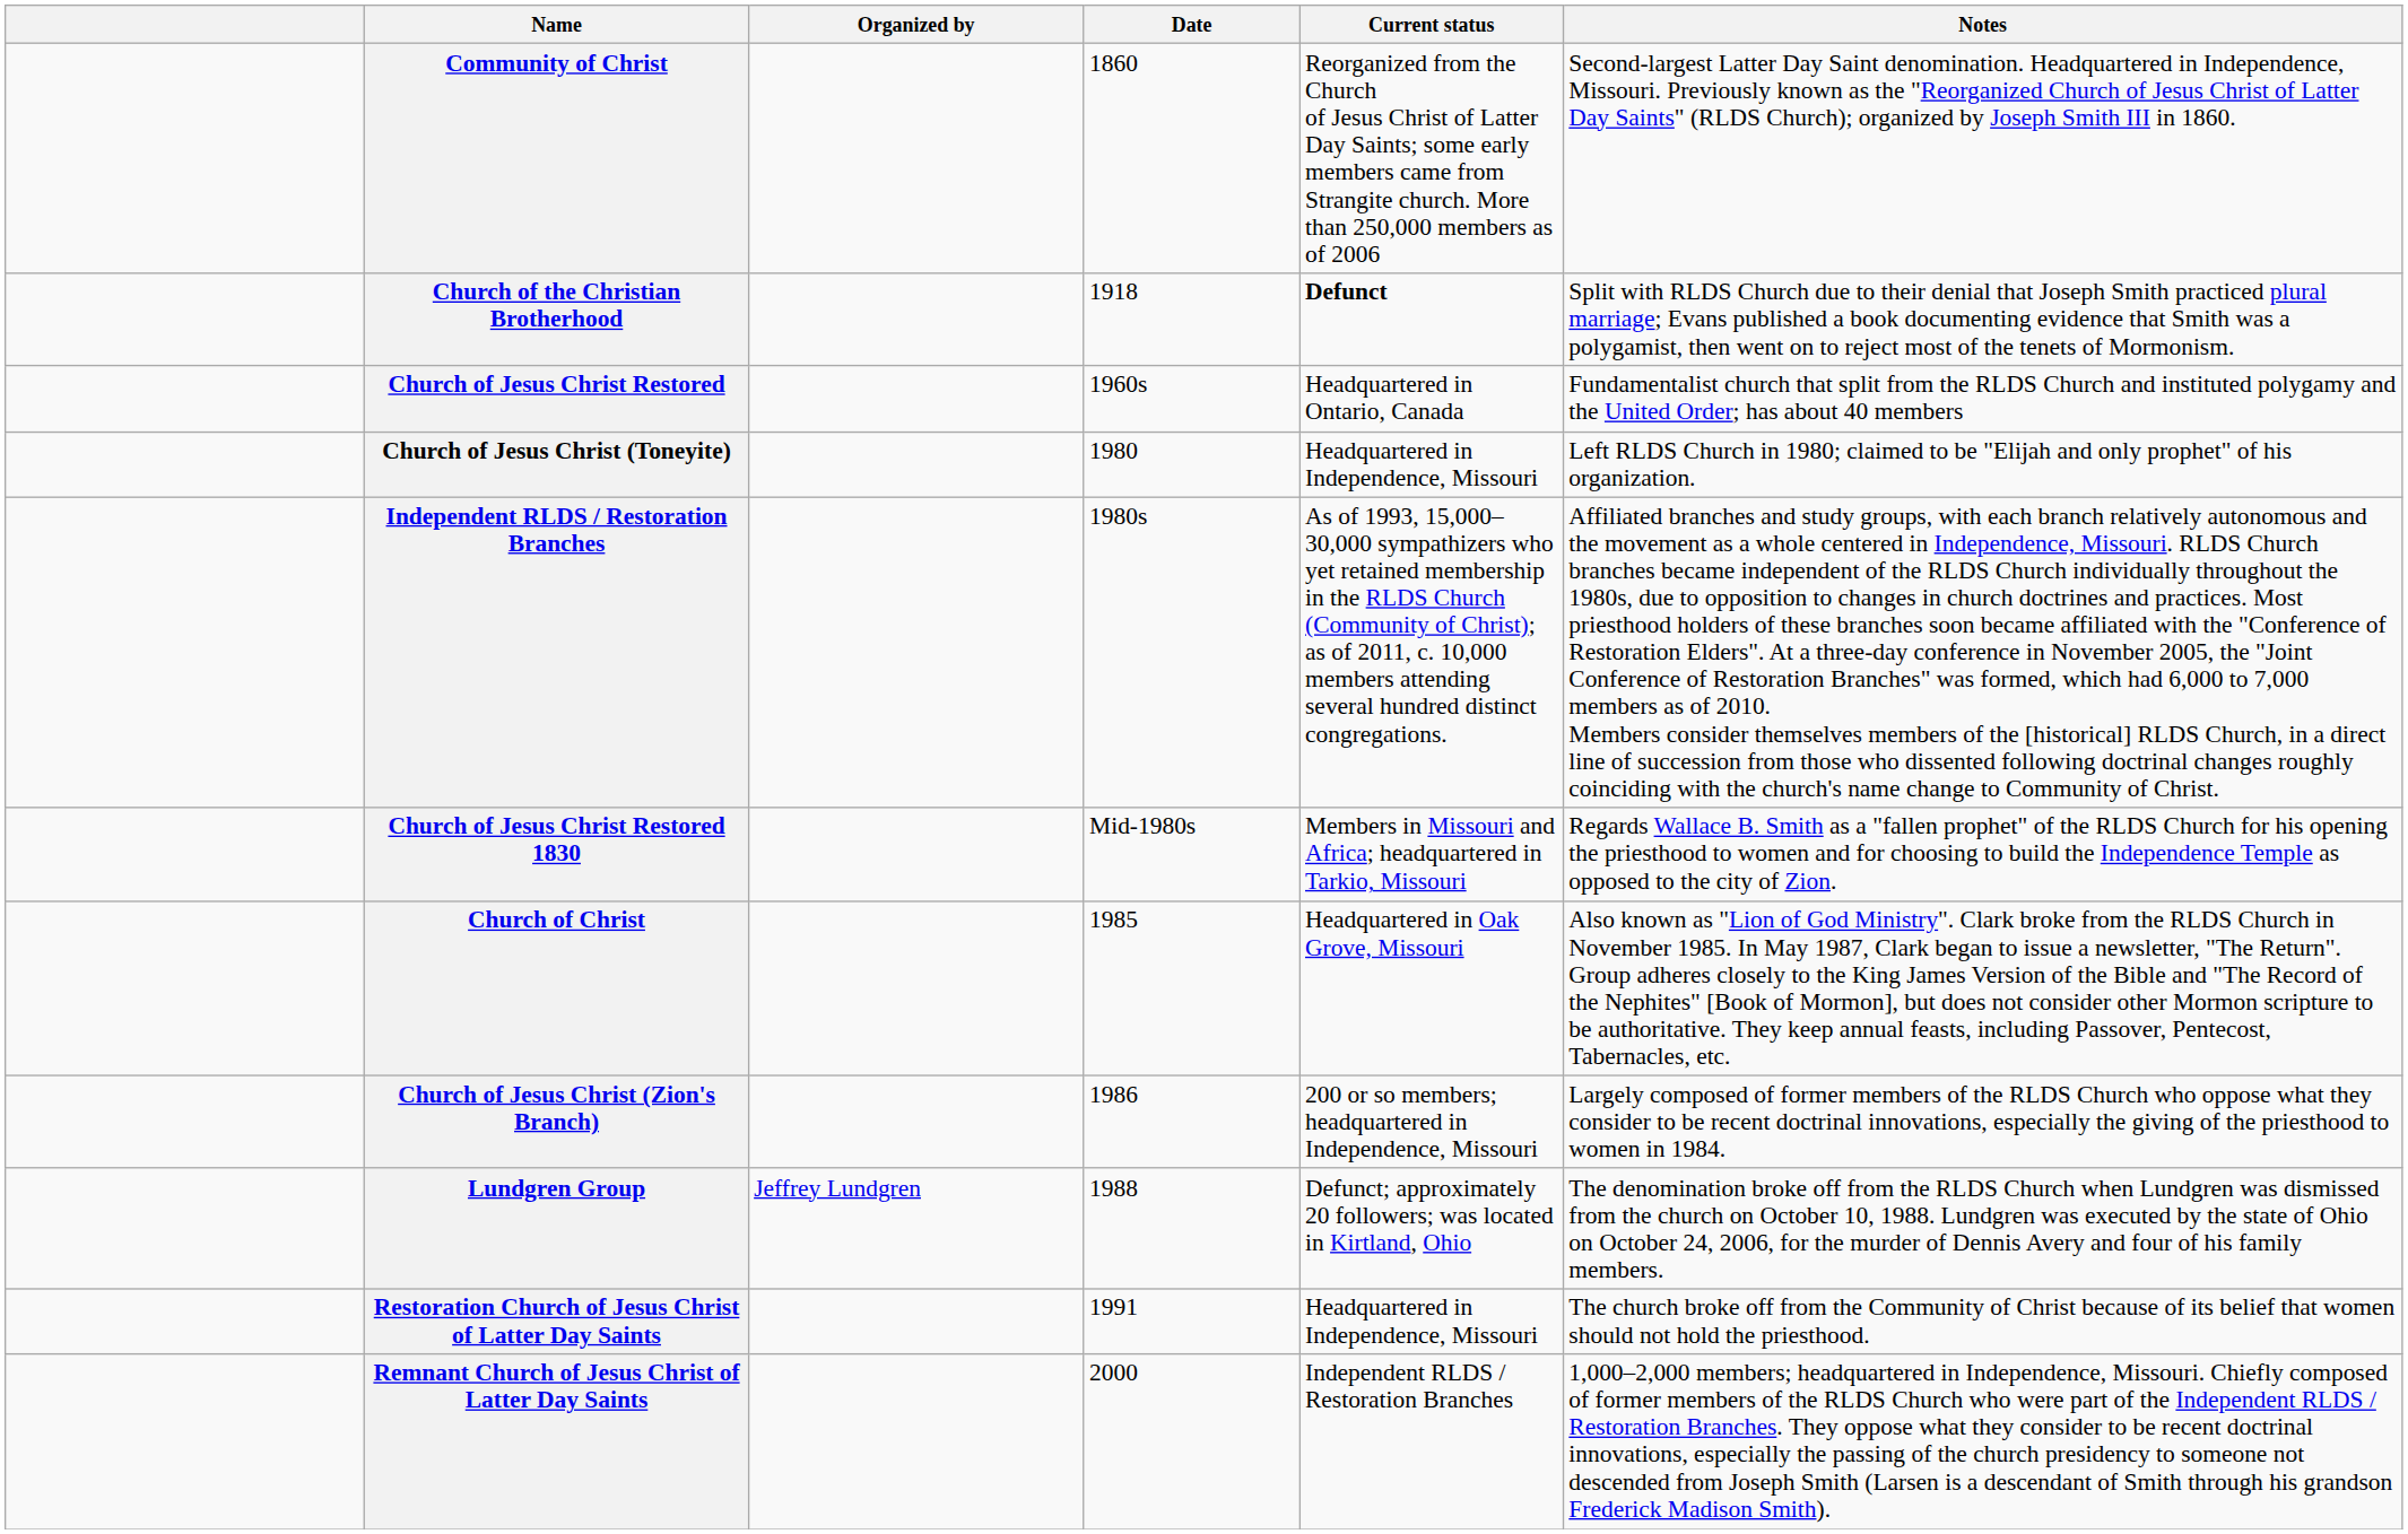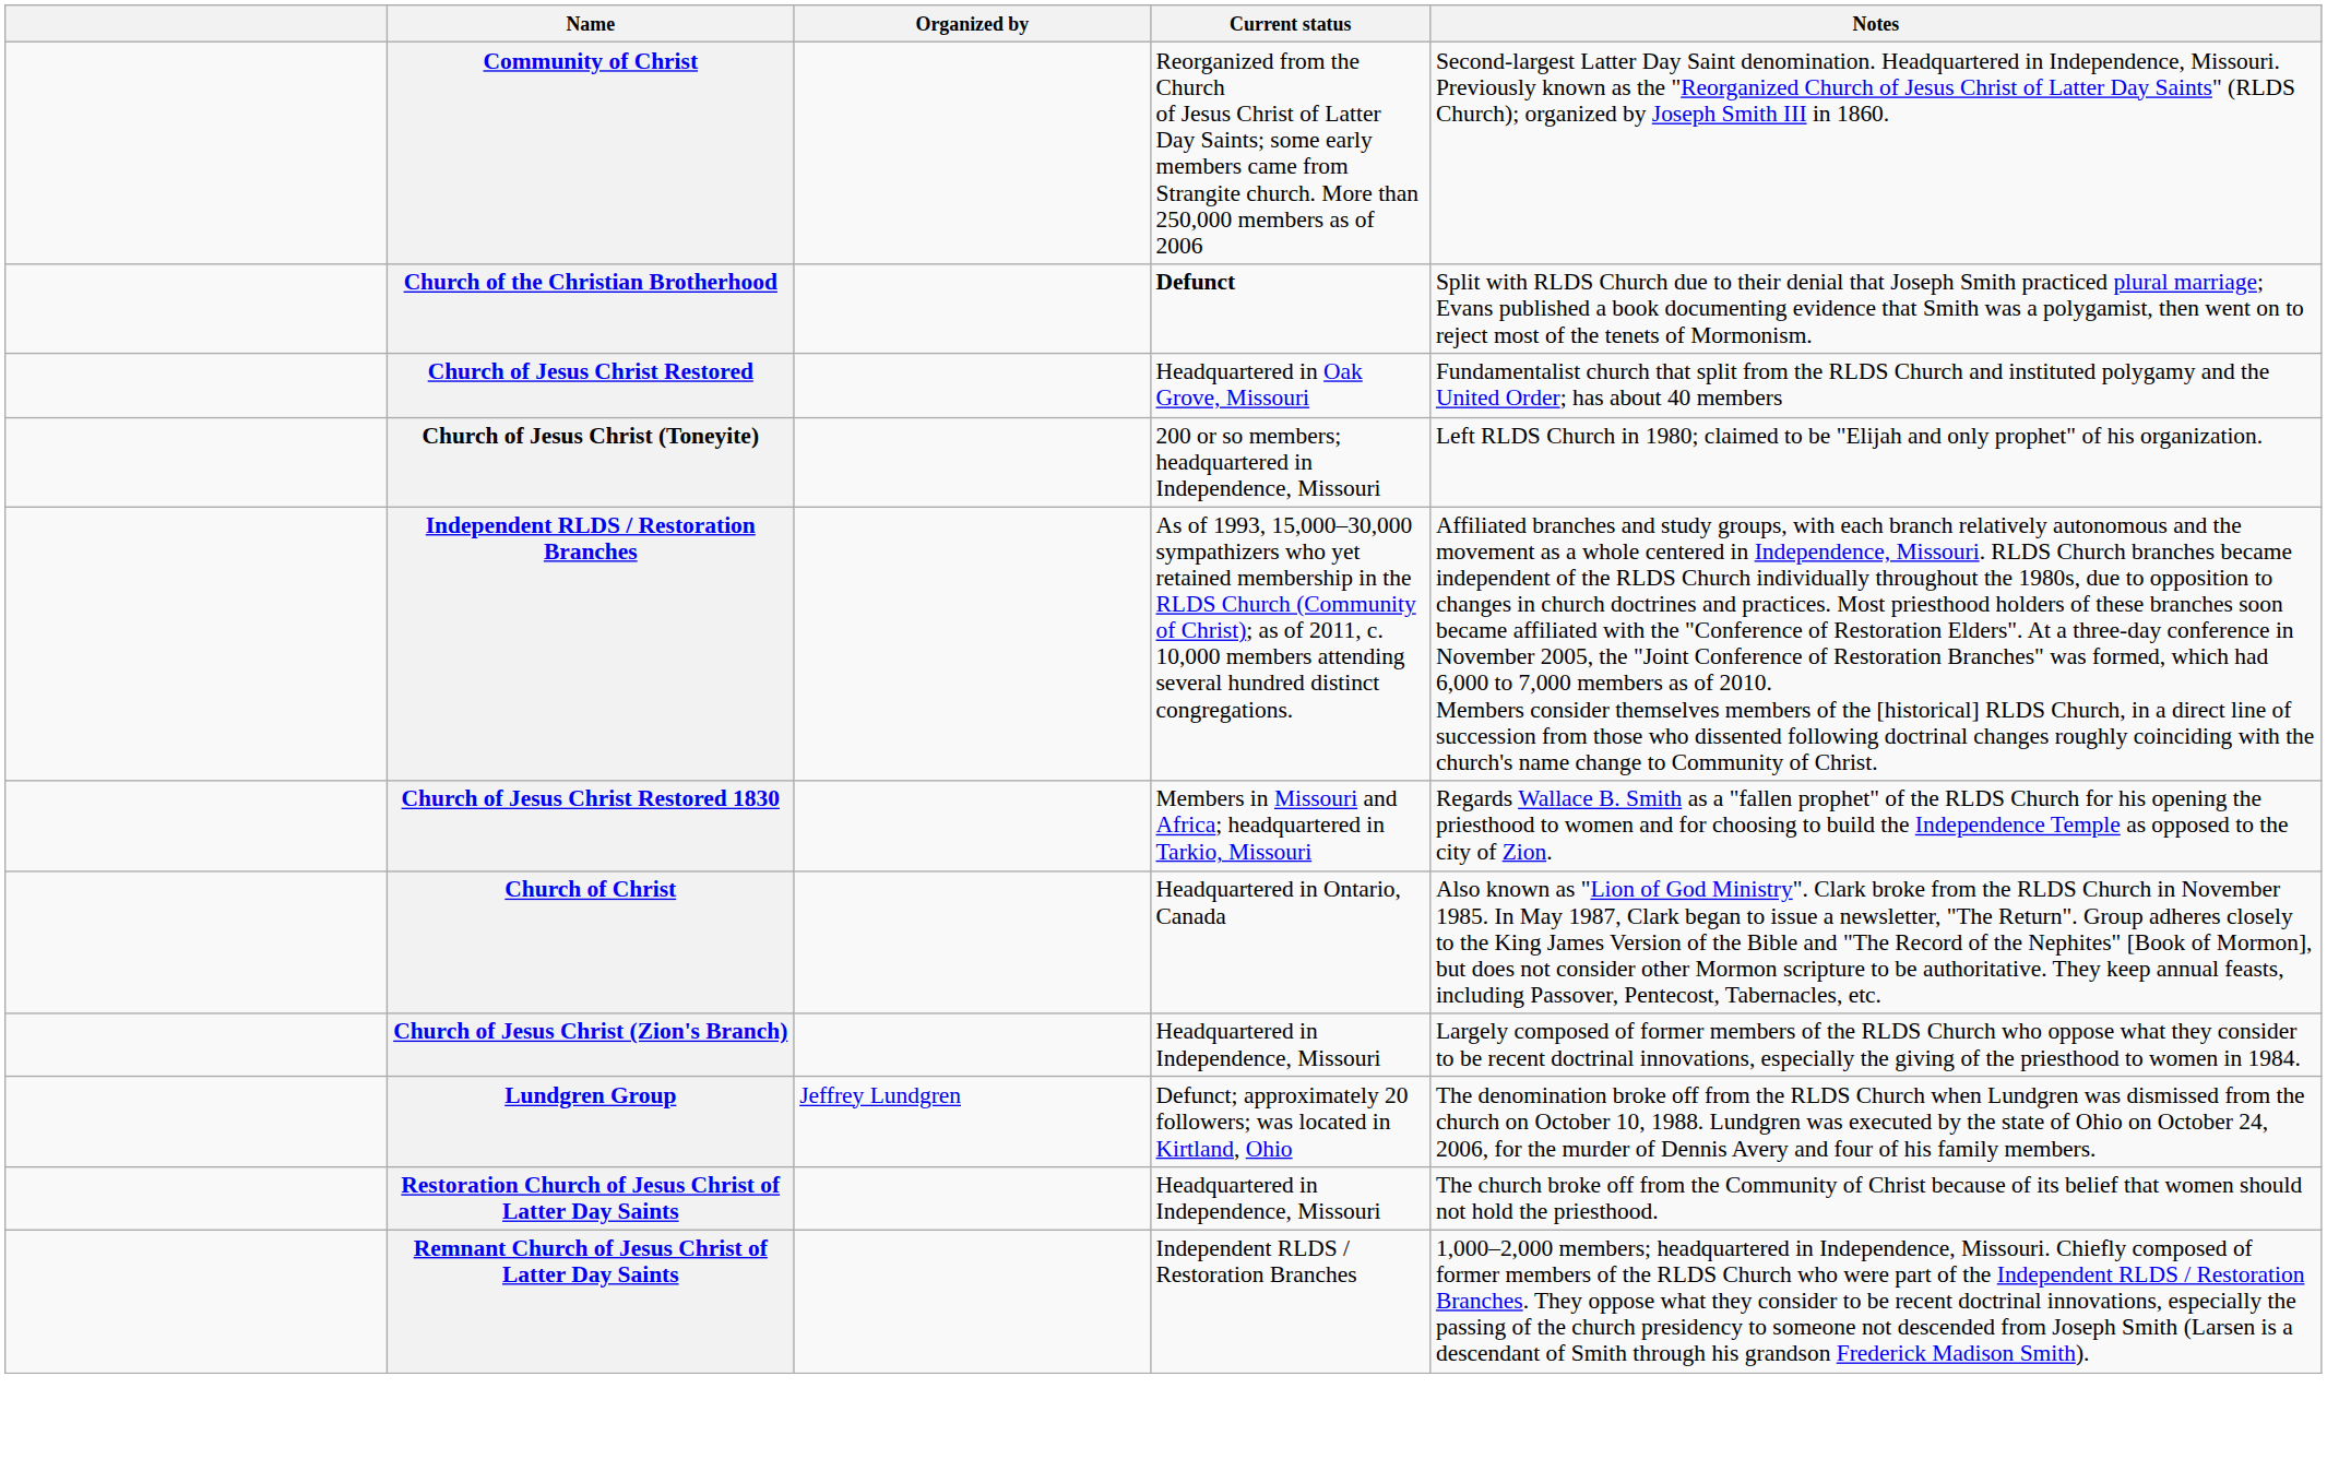 <table class="wikitable sortable" style="width: 100%;">
 <tr>
 <th width="15%" class="unsortable"></th>
 <th width="16%"><small>Name</small></th>
 <th width="14%"><small>Organized by</small></th>
-<th width="9%"><small>Date</small></th>
 <th width="11%" class="unsortable"><small>Current status</small></th>
 <th width="35%" class="unsortable"><small>Notes</small></th>
 </tr>
 <tr valign="top">
 <td></td>
 <th><a href='#'>Community of Christ</a></th>
 <td></td>
-<td>1860</td>
 <td>Reorganized from the Church<br>of Jesus Christ of Latter Day Saints; some early members came from Strangite church. More than 250,000 members as of 2006</td>
 <td>Second-largest Latter Day Saint denomination. Headquartered in Independence, Missouri. Previously known as the "<a href='#'>Reorganized Church of Jesus Christ of Latter Day Saints</a>" (RLDS Church); organized by <a href='#'>Joseph Smith III</a> in 1860.</td>
 </tr>
 <tr valign="top">
 <td></td>
 <th><a href='#'>Church of the Christian Brotherhood</a></th>
 <td></td>
-<td>1918</td>
 <td><strong>Defunct</strong></td>
 <td>Split with RLDS Church due to their denial that Joseph Smith practiced <a href='#'>plural marriage</a>; Evans published a book documenting evidence that Smith was a polygamist, then went on to reject most of the tenets of Mormonism.</td>
 </tr>
 <tr valign="top">
 <td></td>
 <th><a href='#'>Church of Jesus Christ Restored</a></th>
 <td></td>
-<td>1960s</td>
-<td>Headquartered in Ontario, Canada</td>
+<td>Headquartered in <a href='#'>Oak Grove, Missouri</a></td>
 <td>Fundamentalist church that split from the RLDS Church and instituted polygamy and the <a href='#'>United Order</a>; has about 40 members</td>
 </tr>
 <tr valign="top">
 <td></td>
 <th>Church of Jesus Christ (Toneyite)</th>
 <td></td>
-<td>1980</td>
-<td>Headquartered in Independence, Missouri</td>
+<td>200 or so members; headquartered in Independence, Missouri</td>
 <td>Left RLDS Church in 1980; claimed to be "Elijah and only prophet" of his organization.</td>
 </tr>
 <tr valign="top">
 <td></td>
 <th><a href='#'>Independent RLDS / Restoration Branches</a></th>
 <td></td>
-<td>1980s</td>
 <td>As of 1993, 15,000–30,000 sympathizers who yet retained membership in the <a href='#'>RLDS Church (Community of Christ)</a>; as of 2011, c. 10,000 members attending several hundred distinct congregations.</td>
 <td>Affiliated branches and study groups, with each branch relatively autonomous and the movement as a whole centered in <a href='#'>Independence, Missouri</a>. RLDS Church branches became independent of the RLDS Church individually throughout the 1980s, due to opposition to changes in church doctrines and practices. Most priesthood holders of these branches soon became affiliated with the "Conference of Restoration Elders". At a three-day conference in November 2005, the "Joint Conference of Restoration Branches" was formed, which had 6,000 to 7,000 members as of 2010.<br>Members consider themselves members of the [historical] RLDS Church, in a direct line of succession from those who dissented following doctrinal changes roughly coinciding with the church's name change to Community of Christ.</td>
 </tr>
 <tr valign="top">
 <td></td>
 <th><a href='#'>Church of Jesus Christ Restored 1830</a></th>
 <td></td>
-<td>Mid-1980s</td>
 <td>Members in <a href='#'>Missouri</a> and <a href='#'>Africa</a>; headquartered in <a href='#'>Tarkio, Missouri</a></td>
 <td>Regards <a href='#'>Wallace B. Smith</a> as a "fallen prophet" of the RLDS Church for his opening the priesthood to women and for choosing to build the <a href='#'>Independence Temple</a> as opposed to the city of <a href='#'>Zion</a>.</td>
 </tr>
 <tr valign="top">
 <td></td>
 <th><a href='#'>Church of Christ</a></th>
 <td></td>
-<td>1985</td>
-<td>Headquartered in <a href='#'>Oak Grove, Missouri</a></td>
+<td>Headquartered in Ontario, Canada</td>
 <td>Also known as "<a href='#'>Lion of God Ministry</a>". Clark broke from the RLDS Church in November 1985. In May 1987, Clark began to issue a newsletter, "The Return". Group adheres closely to the King James Version of the Bible and "The Record of the Nephites" [Book of Mormon], but does not consider other Mormon scripture to be authoritative. They keep annual feasts, including Passover, Pentecost, Tabernacles, etc.</td>
 </tr>
 <tr valign="top">
 <td></td>
 <th><a href='#'>Church of Jesus Christ (Zion's Branch)</a></th>
 <td></td>
-<td>1986</td>
-<td>200 or so members; headquartered in Independence, Missouri</td>
+<td>Headquartered in Independence, Missouri</td>
 <td>Largely composed of former members of the RLDS Church who oppose what they consider to be recent doctrinal innovations, especially the giving of the priesthood to women in 1984.</td>
 </tr>
 <tr valign="top">
 <td></td>
 <th><a href='#'>Lundgren Group</a></th>
 <td><a href='#'>Jeffrey Lundgren</a></td>
-<td>1988</td>
 <td>Defunct; approximately 20 followers; was located in <a href='#'>Kirtland</a>, <a href='#'>Ohio</a></td>
 <td>The denomination broke off from the RLDS Church when Lundgren was dismissed from the church on October 10, 1988. Lundgren was executed by the state of Ohio on October 24, 2006, for the murder of Dennis Avery and four of his family members.</td>
 </tr>
 <tr valign="top">
 <td></td>
 <th><a href='#'>Restoration Church of Jesus Christ of Latter Day Saints</a></th>
 <td></td>
-<td>1991</td>
 <td>Headquartered in Independence, Missouri</td>
 <td>The church broke off from the Community of Christ because of its belief that women should not hold the priesthood.</td>
 </tr>
 <tr valign="top">
 <td></td>
 <th><a href='#'>Remnant Church of Jesus Christ of Latter Day Saints</a></th>
 <td></td>
-<td>2000</td>
 <td Restoration Branches>Independent RLDS / Restoration Branches</td>
 <td>1,000–2,000 members; headquartered in Independence, Missouri. Chiefly composed of former members of the RLDS Church who were part of the <a href='#'>Independent RLDS / Restoration Branches</a>. They oppose what they consider to be recent doctrinal innovations, especially the passing of the church presidency to someone not descended from Joseph Smith (Larsen is a descendant of Smith through his grandson <a href='#'>Frederick Madison Smith</a>).</td>
 </tr>
 </table>
